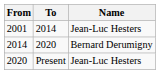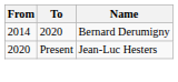 <table class="wikitable">
 <tr>
 <th>From</th>
 <th>To</th>
 <th>Name</th>
-</tr>
-<tr>
-<td>2001</td>
-<td>2014</td>
-<td>Jean-Luc Hesters</td>
 </tr>
 <tr>
 <td>2014</td>
 <td>2020</td>
 <td>Bernard Derumigny</td>
 </tr>
 <tr>
 <td>2020</td>
 <td>Present</td>
 <td>Jean-Luc Hesters</td>
 </tr>
 </table>
